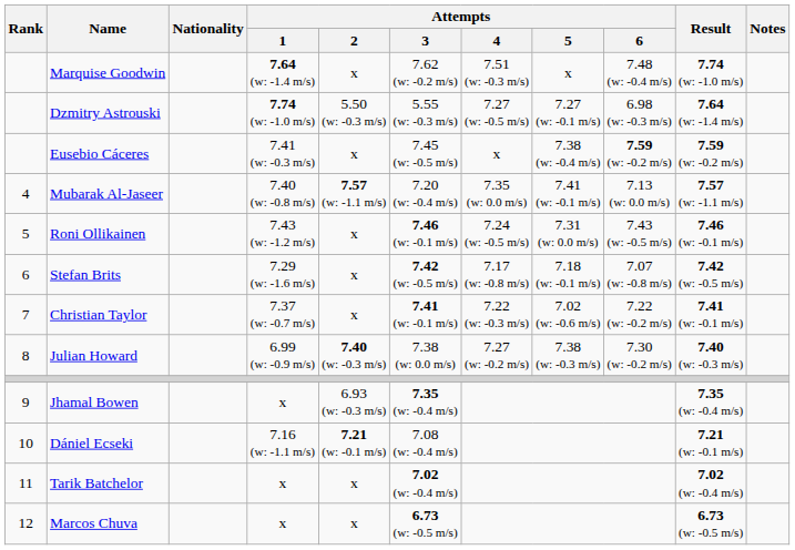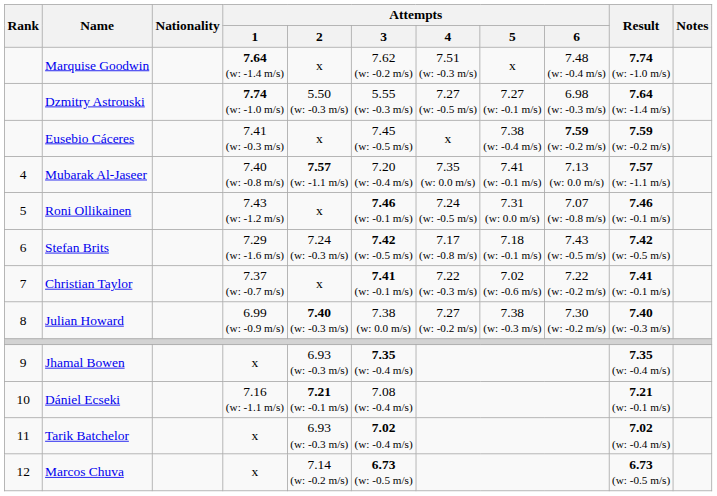 <table class="wikitable sortable" style="text-align:center">
 <tr>
 <th rowspan=2>Rank</th>
 <th rowspan=2>Name</th>
 <th rowspan=2>Nationality</th>
 <th colspan=6>Attempts</th>
 <th rowspan=2>Result</th>
 <th rowspan=2>Notes</th>
 </tr>
 <tr>
 <th>1</th>
 <th>2</th>
 <th>3</th>
 <th>4</th>
 <th>5</th>
 <th>6</th>
 </tr>
 <tr>
 <td></td>
 <td align=left><a href='#'>Marquise Goodwin</a></td>
 <td align=left></td>
 <td><strong>7.64</strong><br><small>(w: -1.4 m/s)</small></td>
 <td>x</td>
 <td>7.62<br><small>(w: -0.2 m/s)</small></td>
 <td>7.51<br><small>(w: -0.3 m/s)</small></td>
 <td>x</td>
 <td>7.48<br><small>(w: -0.4 m/s)</small></td>
 <td><strong>7.74</strong> <br><small>(w: -1.0 m/s)</small></td>
 <td></td>
 </tr>
 <tr>
 <td></td>
 <td align=left><a href='#'>Dzmitry Astrouski</a></td>
 <td align=left></td>
 <td><strong>7.74</strong><br><small>(w: -1.0 m/s)</small></td>
 <td>5.50<br><small>(w: -0.3 m/s)</small></td>
 <td>5.55<br><small>(w: -0.3 m/s)</small></td>
 <td>7.27<br><small>(w: -0.5 m/s)</small></td>
 <td>7.27<br><small>(w: -0.1 m/s)</small></td>
 <td>6.98<br><small>(w: -0.3 m/s)</small></td>
 <td><strong>7.64</strong> <br><small>(w: -1.4 m/s)</small></td>
 <td></td>
 </tr>
 <tr>
 <td></td>
 <td align=left><a href='#'>Eusebio Cáceres</a></td>
 <td align=left></td>
 <td>7.41<br><small>(w: -0.3 m/s)</small></td>
 <td>x</td>
 <td>7.45<br><small>(w: -0.5 m/s)</small></td>
 <td>x</td>
 <td>7.38<br><small>(w: -0.4 m/s)</small></td>
 <td><strong>7.59</strong><br><small>(w: -0.2 m/s)</small></td>
 <td><strong>7.59</strong> <br><small>(w: -0.2 m/s)</small></td>
 <td></td>
 </tr>
 <tr>
 <td>4</td>
 <td align=left><a href='#'>Mubarak Al-Jaseer</a></td>
 <td align=left></td>
 <td>7.40<br><small>(w: -0.8 m/s)</small></td>
 <td><strong>7.57</strong><br><small>(w: -1.1 m/s)</small></td>
 <td>7.20<br><small>(w: -0.4 m/s)</small></td>
 <td>7.35<br><small>(w: 0.0 m/s)</small></td>
 <td>7.41<br><small>(w: -0.1 m/s)</small></td>
 <td>7.13<br><small>(w: 0.0 m/s)</small></td>
 <td><strong>7.57</strong> <br><small>(w: -1.1 m/s)</small></td>
 <td></td>
 </tr>
 <tr>
 <td>5</td>
 <td align=left><a href='#'>Roni Ollikainen</a></td>
 <td align=left></td>
 <td>7.43<br><small>(w: -1.2 m/s)</small></td>
 <td>x</td>
 <td><strong>7.46</strong><br><small>(w: -0.1 m/s)</small></td>
 <td>7.24<br><small>(w: -0.5 m/s)</small></td>
 <td>7.31<br><small>(w: 0.0 m/s)</small></td>
-<td>7.43<br><small>(w: -0.5 m/s)</small></td>
+<td>7.07<br><small>(w: -0.8 m/s)</small></td>
 <td><strong>7.46</strong> <br><small>(w: -0.1 m/s)</small></td>
 <td></td>
 </tr>
 <tr>
 <td>6</td>
 <td align=left><a href='#'>Stefan Brits</a></td>
 <td align=left></td>
 <td>7.29<br><small>(w: -1.6 m/s)</small></td>
-<td>x</td>
+<td>7.24<br><small>(w: -0.3 m/s)</small></td>
 <td><strong>7.42</strong><br><small>(w: -0.5 m/s)</small></td>
 <td>7.17<br><small>(w: -0.8 m/s)</small></td>
 <td>7.18<br><small>(w: -0.1 m/s)</small></td>
-<td>7.07<br><small>(w: -0.8 m/s)</small></td>
+<td>7.43<br><small>(w: -0.5 m/s)</small></td>
 <td><strong>7.42</strong> <br><small>(w: -0.5 m/s)</small></td>
 <td></td>
 </tr>
 <tr>
 <td>7</td>
 <td align=left><a href='#'>Christian Taylor</a></td>
 <td align=left></td>
 <td>7.37<br><small>(w: -0.7 m/s)</small></td>
 <td>x</td>
 <td><strong>7.41</strong><br><small>(w: -0.1 m/s)</small></td>
 <td>7.22<br><small>(w: -0.3 m/s)</small></td>
 <td>7.02<br><small>(w: -0.6 m/s)</small></td>
 <td>7.22<br><small>(w: -0.2 m/s)</small></td>
 <td><strong>7.41</strong> <br><small>(w: -0.1 m/s)</small></td>
 <td></td>
 </tr>
 <tr>
 <td>8</td>
 <td align=left><a href='#'>Julian Howard</a></td>
 <td align=left></td>
 <td>6.99<br><small>(w: -0.9 m/s)</small></td>
 <td><strong>7.40</strong><br><small>(w: -0.3 m/s)</small></td>
 <td>7.38<br><small>(w: 0.0 m/s)</small></td>
 <td>7.27<br><small>(w: -0.2 m/s)</small></td>
 <td>7.38<br><small>(w: -0.3 m/s)</small></td>
 <td>7.30<br><small>(w: -0.2 m/s)</small></td>
 <td><strong>7.40</strong> <br><small>(w: -0.3 m/s)</small></td>
 <td></td>
 </tr>
 <tr>
 <td colspan=11 bgcolor=lightgray></td>
 </tr>
 <tr>
 <td>9</td>
 <td align=left><a href='#'>Jhamal Bowen</a></td>
 <td align=left></td>
 <td>x</td>
 <td>6.93<br><small>(w: -0.3 m/s)</small></td>
 <td><strong>7.35</strong><br><small>(w: -0.4 m/s)</small></td>
 <td colspan=3></td>
 <td><strong>7.35</strong> <br><small>(w: -0.4 m/s)</small></td>
 <td></td>
 </tr>
 <tr>
 <td>10</td>
 <td align=left><a href='#'>Dániel Ecseki</a></td>
 <td align=left></td>
 <td>7.16<br><small>(w: -1.1 m/s)</small></td>
 <td><strong>7.21</strong><br><small>(w: -0.1 m/s)</small></td>
 <td>7.08<br><small>(w: -0.4 m/s)</small></td>
 <td colspan=3></td>
 <td><strong>7.21</strong> <br><small>(w: -0.1 m/s)</small></td>
 <td></td>
 </tr>
 <tr>
 <td>11</td>
 <td align=left><a href='#'>Tarik Batchelor</a></td>
 <td align=left></td>
 <td>x</td>
-<td>x</td>
+<td>6.93<br><small>(w: -0.3 m/s)</small></td>
 <td><strong>7.02</strong><br><small>(w: -0.4 m/s)</small></td>
 <td colspan=3></td>
 <td><strong>7.02</strong> <br><small>(w: -0.4 m/s)</small></td>
 <td></td>
 </tr>
 <tr>
 <td>12</td>
 <td align=left><a href='#'>Marcos Chuva</a></td>
 <td align=left></td>
 <td>x</td>
-<td>x</td>
+<td>7.14<br><small>(w: -0.2 m/s)</small></td>
 <td><strong>6.73</strong><br><small>(w: -0.5 m/s)</small></td>
 <td colspan=3></td>
 <td><strong>6.73</strong> <br><small>(w: -0.5 m/s)</small></td>
 <td></td>
 </tr>
 </table>
